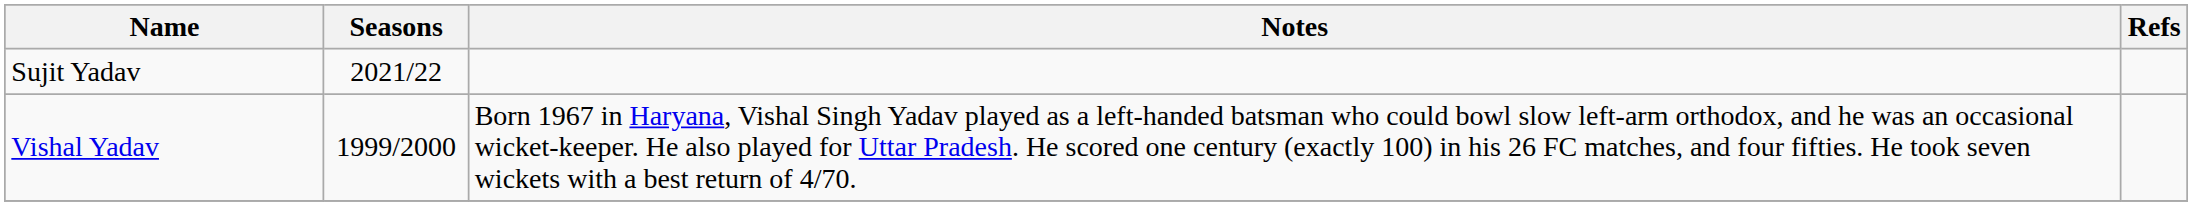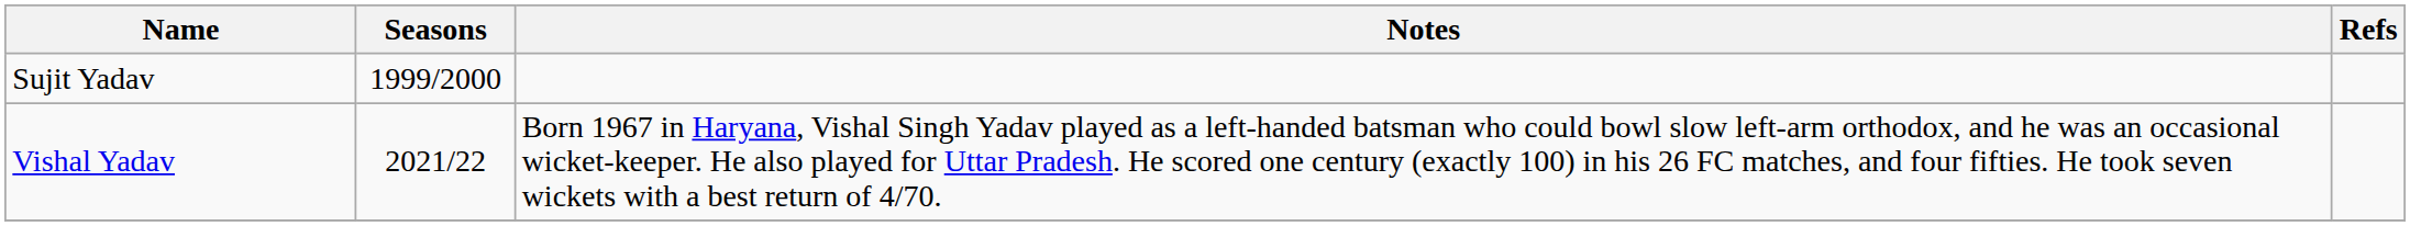 <table class="wikitable">
 <tr>
 <th style="width:175px">Name</th>
 <th style="width:75px">Seasons</th>
 <th>Notes</th>
 <th>Refs</th>
 </tr>
 <tr>
 <td>Sujit Yadav</td>
-<td align="center">2021/22</td>
+<td align="center">1999/2000</td>
 <td></td>
 <td></td>
 </tr>
 <tr>
 <td><a href='#'>Vishal Yadav</a></td>
-<td align="center">1999/2000</td>
+<td align="center">2021/22</td>
 <td>Born 1967 in <a href='#'>Haryana</a>, Vishal Singh Yadav played as a left-handed batsman who could bowl slow left-arm orthodox, and he was an occasional wicket-keeper. He also played for <a href='#'>Uttar Pradesh</a>. He scored one century (exactly 100) in his 26 FC matches, and four fifties. He took seven wickets with a best return of 4/70.</td>
 <td></td>
 </tr>
 <tr>
 </tr>
 </table>
